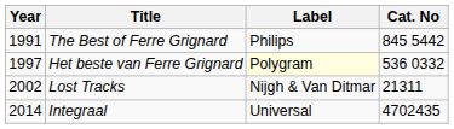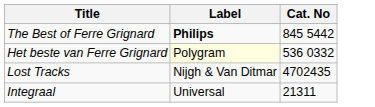 <table class="wikitable">
 <tr>
-<th>Year</th>
 <th>Title</th>
 <th>Label</th>
 <th>Cat. No</th>
 </tr>
 <tr>
-<td>1991</td>
 <td><em>The Best of Ferre Grignard</em></td>
-<td>Philips</td>
+<td><strong>Philips</strong></td>
 <td>845 5442</td>
 </tr>
 <tr>
-<td>1997</td>
 <td><em>Het beste van Ferre Grignard</em></td>
 <td style="background: lightyellow;">Polygram</td>
 <td>536 0332</td>
 </tr>
 <tr>
-<td>2002</td>
 <td><em>Lost Tracks</em></td>
 <td>Nijgh & Van Ditmar</td>
+<td>4702435</td>
+</tr>
+<tr>
+<td><em>Integraal</em></td>
+<td>Universal</td>
 <td>21311</td>
 </tr>
-<tr>
-<td>2014</td>
-<td><em>Integraal</em></td>
-<td>Universal</td>
-<td>4702435</td>
-</tr>
 </table>
